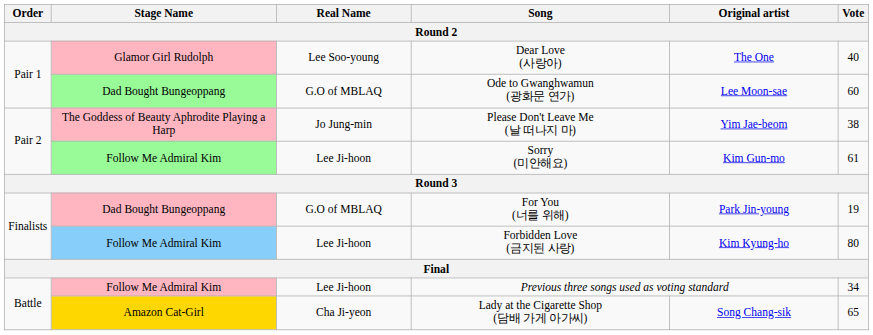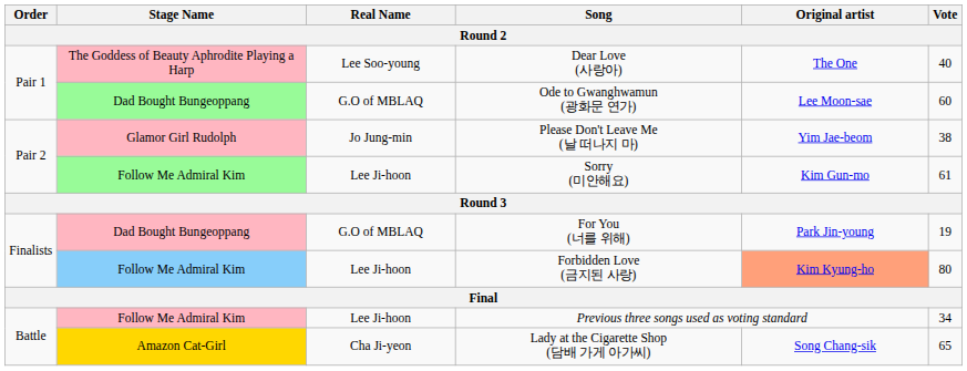 <table class="wikitable" style="text-align:center; width:95%;">
 <tr>
 <th style="width:1%;">Order</th>
 <th style="width:20%;">Stage Name</th>
 <th style="width:12%;">Real Name</th>
 <th style="width:23%;">Song</th>
 <th style="width:15%;">Original artist</th>
 <th style="width:1%;">Vote</th>
 </tr>
 <tr>
 <th colspan=6>Round 2</th>
 </tr>
 <tr>
 <td rowspan=2>Pair 1</td>
-<td bgcolor="lightpink">Glamor Girl Rudolph</td>
+<td bgcolor="lightpink">The Goddess of Beauty Aphrodite Playing a Harp</td>
 <td>Lee Soo-young</td>
 <td>Dear Love<br>(사랑아)</td>
 <td><a href='#'>The One</a></td>
 <td>40</td>
 </tr>
 <tr>
 <td bgcolor="palegreen">Dad Bought Bungeoppang</td>
 <td>G.O of MBLAQ</td>
 <td>Ode to Gwanghwamun<br>(광화문 연가)</td>
 <td><a href='#'>Lee Moon-sae</a></td>
 <td>60</td>
 </tr>
 <tr>
 <td rowspan=2>Pair 2</td>
-<td bgcolor="lightpink">The Goddess of Beauty Aphrodite Playing a Harp</td>
+<td bgcolor="lightpink">Glamor Girl Rudolph</td>
 <td>Jo Jung-min</td>
 <td>Please Don't Leave Me<br>(날 떠나지 마)</td>
 <td><a href='#'>Yim Jae-beom</a></td>
 <td>38</td>
 </tr>
 <tr>
 <td bgcolor="palegreen">Follow Me Admiral Kim</td>
 <td>Lee Ji-hoon</td>
 <td>Sorry<br>(미안해요)</td>
 <td><a href='#'>Kim Gun-mo</a></td>
 <td>61</td>
 </tr>
 <tr>
 <th colspan=6>Round 3</th>
 </tr>
 <tr>
 <td rowspan=2>Finalists</td>
 <td bgcolor="lightpink">Dad Bought Bungeoppang</td>
 <td>G.O of MBLAQ</td>
 <td>For You<br>(너를 위해)</td>
 <td><a href='#'>Park Jin-young</a></td>
 <td>19</td>
 </tr>
 <tr>
 <td bgcolor="lightskyblue">Follow Me Admiral Kim</td>
 <td>Lee Ji-hoon</td>
 <td>Forbidden Love<br>(금지된 사랑)</td>
-<td><a href='#'>Kim Kyung-ho</a></td>
+<td style="background: lightsalmon;"><a href='#'>Kim Kyung-ho</a></td>
 <td>80</td>
 </tr>
 <tr>
 <th colspan=6>Final</th>
 </tr>
 <tr>
 <td rowspan=2>Battle</td>
 <td bgcolor="lightpink">Follow Me Admiral Kim</td>
 <td>Lee Ji-hoon</td>
 <td colspan=2><em>Previous three songs used as voting standard</em></td>
 <td>34</td>
 </tr>
 <tr>
 <td bgcolor="gold">Amazon Cat-Girl</td>
 <td>Cha Ji-yeon</td>
 <td>Lady at the Cigarette Shop<br>(담배 가게 아가씨)</td>
 <td><a href='#'>Song Chang-sik</a></td>
 <td>65</td>
 </tr>
 </table>
